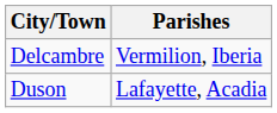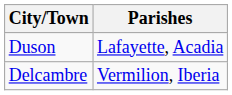 <table class="wikitable sortable">
 <tr>
 <th>City/Town</th>
 <th>Parishes</th>
 </tr>
 <tr>
+<td><a href='#'>Duson</a></td>
+<td><a href='#'>Lafayette</a>, <a href='#'>Acadia</a></td>
+</tr>
+<tr>
 <td><a href='#'>Delcambre</a></td>
 <td><a href='#'>Vermilion</a>, <a href='#'>Iberia</a></td>
 </tr>
-<tr>
-<td><a href='#'>Duson</a></td>
-<td><a href='#'>Lafayette</a>, <a href='#'>Acadia</a></td>
-</tr>
 </table>
